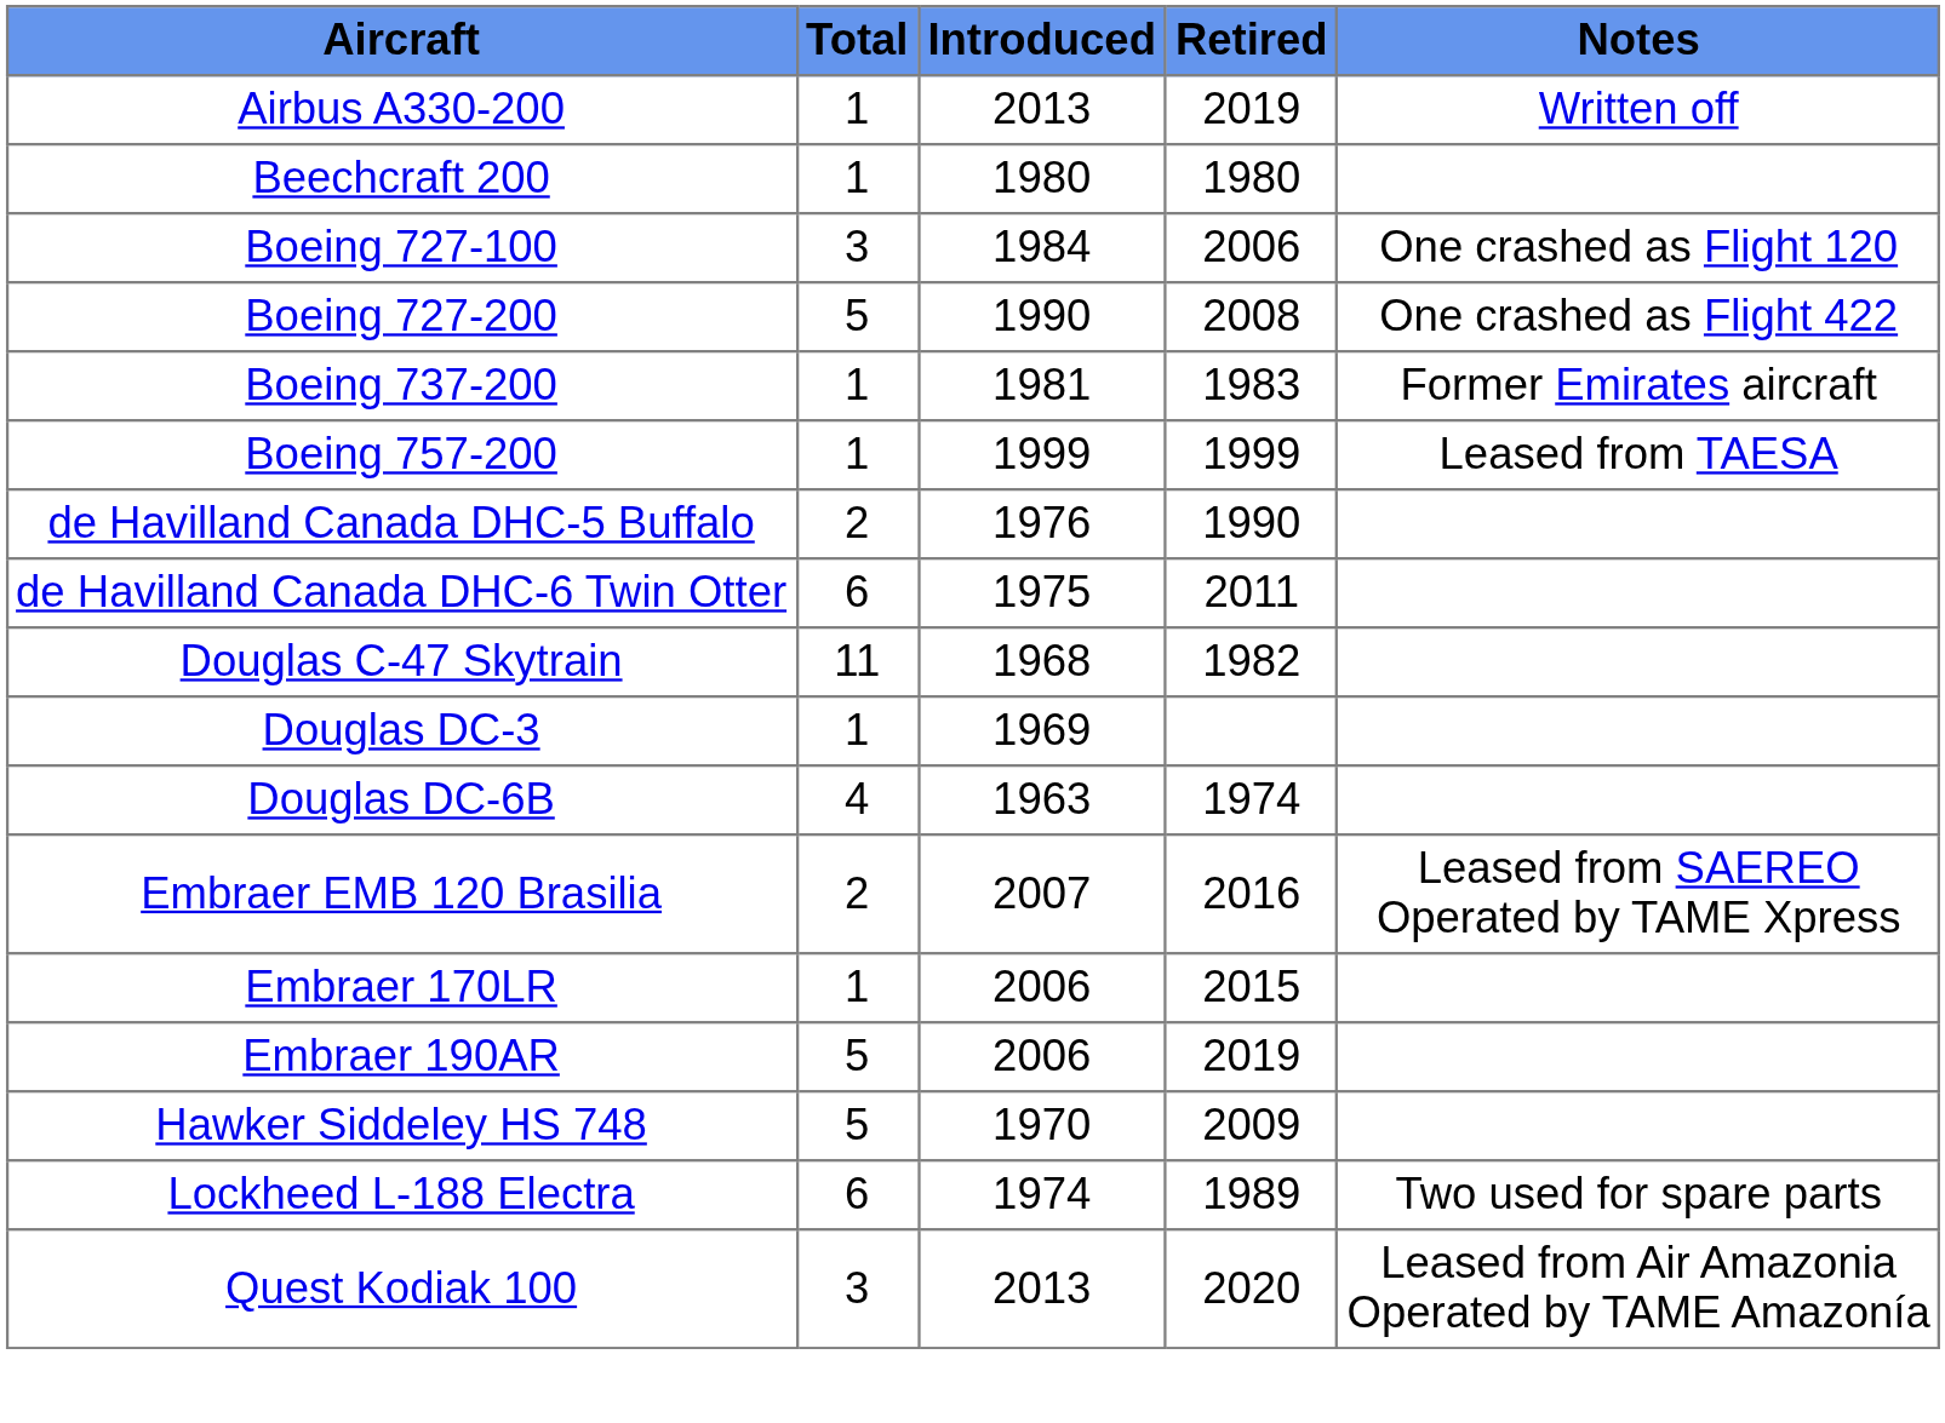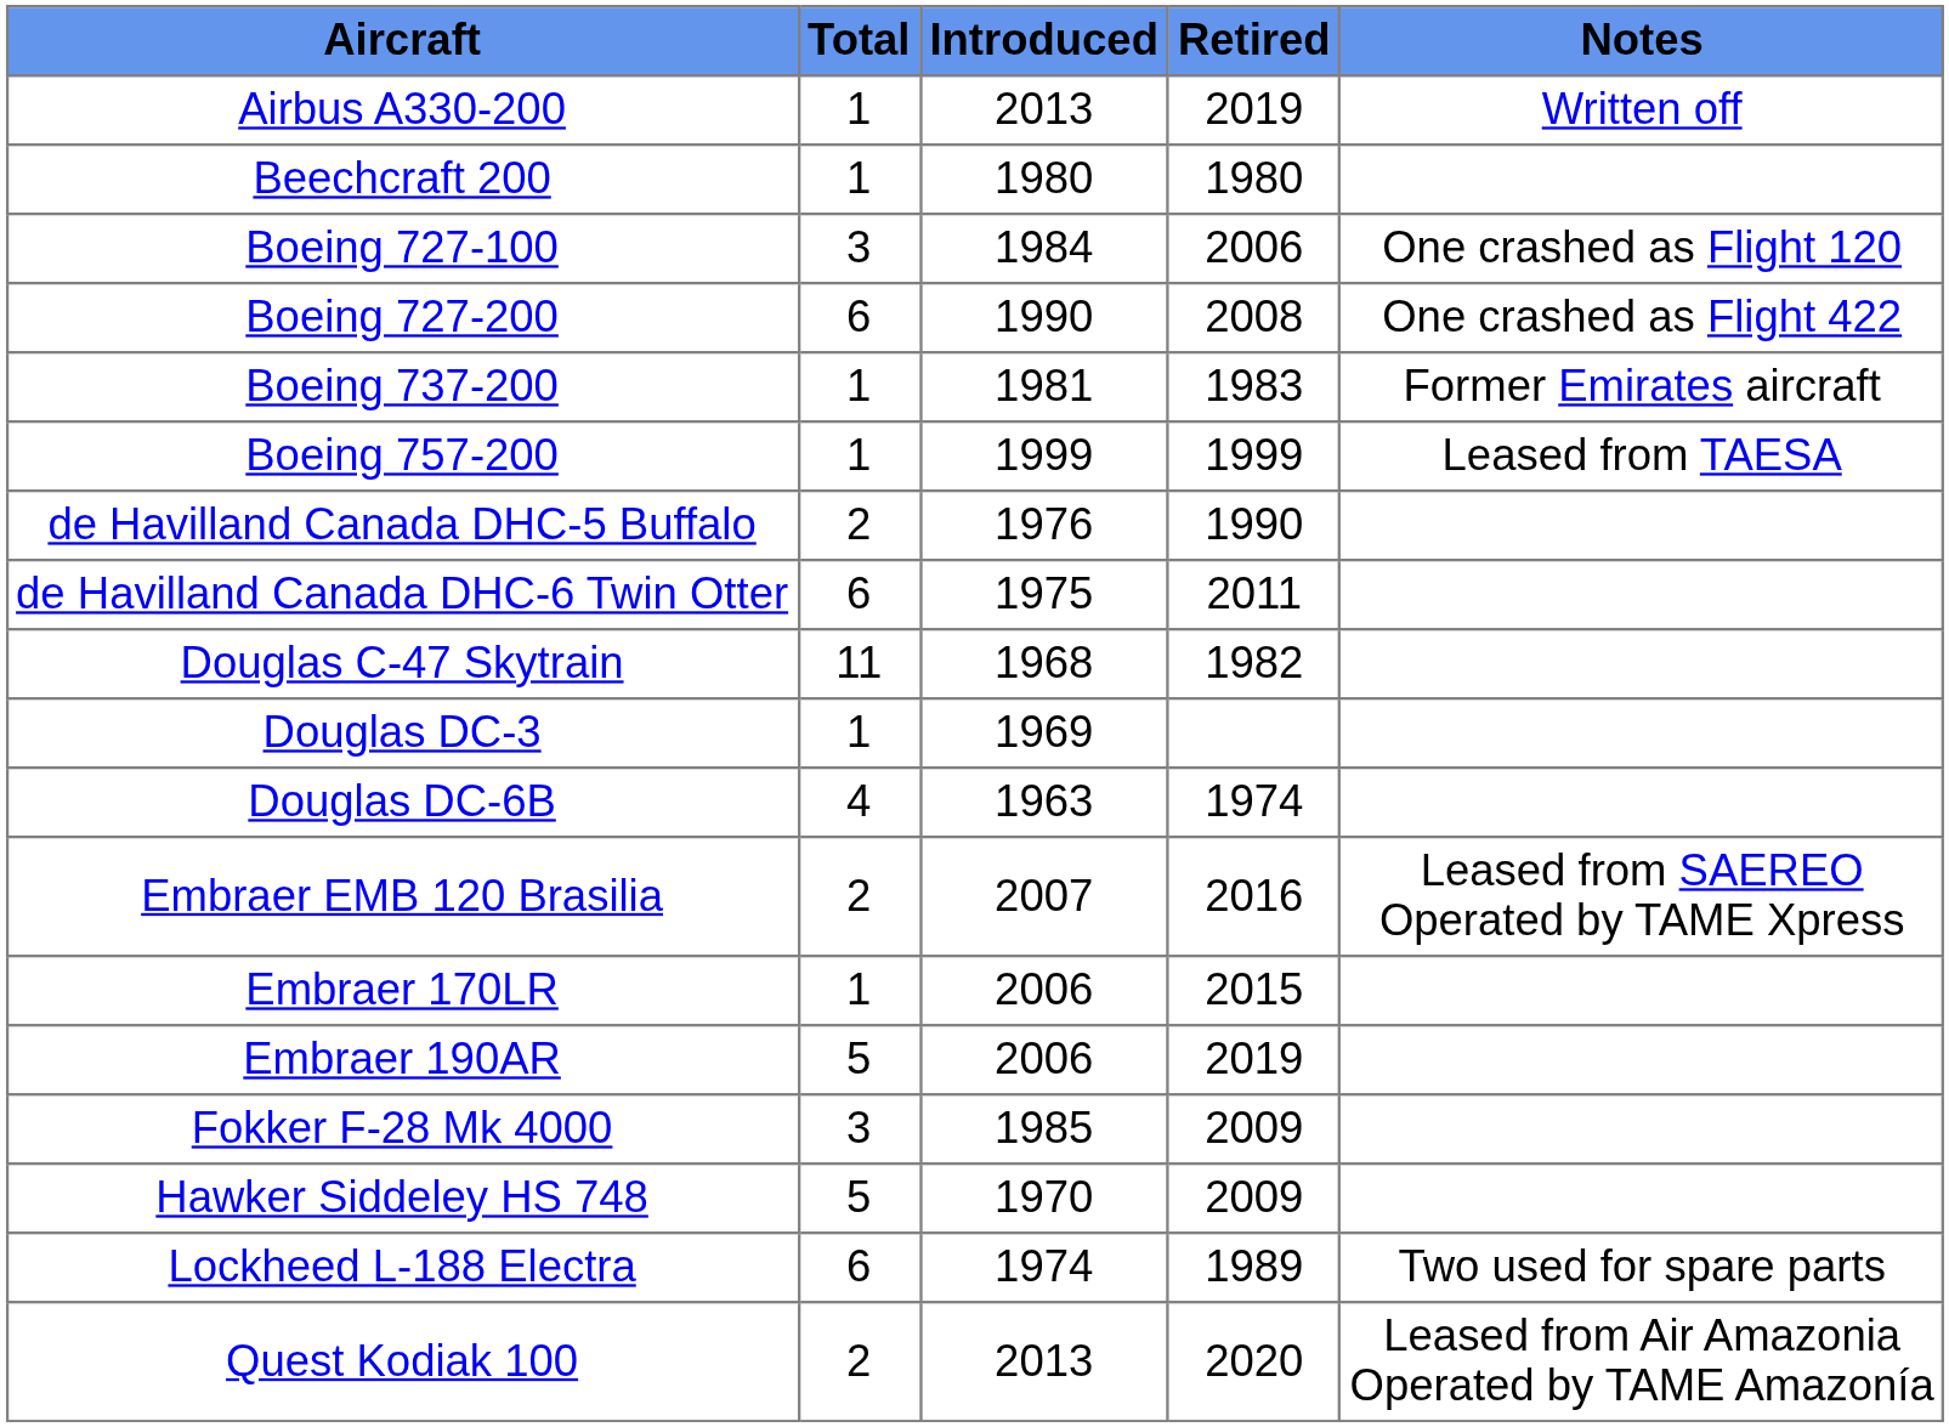 <table class="toccolours" border="1" cellpadding="3" style="margin:1em auto; border-collapse:collapse;text-align:center">
 <tr style="background:#6495ED;">
 <th><span>Aircraft</span></th>
 <th><span>Total</span></th>
 <th><span>Introduced</span></th>
 <th><span>Retired</span></th>
 <th><span>Notes</span></th>
 </tr>
 <tr>
 <td><a href='#'>Airbus A330-200</a></td>
 <td>1</td>
 <td>2013</td>
 <td>2019</td>
 <td><a href='#'>Written off</a></td>
 </tr>
 <tr>
 <td><a href='#'>Beechcraft 200</a></td>
 <td>1</td>
 <td>1980</td>
 <td>1980</td>
 <td></td>
 </tr>
 <tr>
 <td><a href='#'>Boeing 727-100</a></td>
 <td>3</td>
 <td>1984</td>
 <td>2006</td>
 <td>One crashed as <a href='#'>Flight 120</a></td>
 </tr>
 <tr>
 <td><a href='#'>Boeing 727-200</a></td>
-<td>5</td>
+<td>6</td>
 <td>1990</td>
 <td>2008</td>
 <td>One crashed as <a href='#'>Flight 422</a></td>
 </tr>
 <tr>
 <td><a href='#'>Boeing 737-200</a></td>
 <td>1</td>
 <td>1981</td>
 <td>1983</td>
 <td>Former <a href='#'>Emirates</a> aircraft</td>
 </tr>
 <tr>
 <td><a href='#'>Boeing 757-200</a></td>
 <td>1</td>
 <td>1999</td>
 <td>1999</td>
 <td>Leased from <a href='#'>TAESA</a></td>
 </tr>
 <tr>
 <td><a href='#'>de Havilland Canada DHC-5 Buffalo</a></td>
 <td>2</td>
 <td>1976</td>
 <td>1990</td>
 <td></td>
 </tr>
 <tr>
 <td><a href='#'>de Havilland Canada DHC-6 Twin Otter</a></td>
 <td>6</td>
 <td>1975</td>
 <td>2011</td>
 <td></td>
 </tr>
 <tr>
 <td><a href='#'>Douglas C-47 Skytrain</a></td>
 <td>11</td>
 <td>1968</td>
 <td>1982</td>
 <td></td>
 </tr>
 <tr>
 <td><a href='#'>Douglas DC-3</a></td>
 <td>1</td>
 <td>1969</td>
 <td></td>
 <td></td>
 </tr>
 <tr>
 <td><a href='#'>Douglas DC-6B</a></td>
 <td>4</td>
 <td>1963</td>
 <td>1974</td>
 <td></td>
 </tr>
 <tr>
 <td><a href='#'>Embraer EMB 120 Brasilia</a></td>
 <td>2</td>
 <td>2007</td>
 <td>2016</td>
 <td>Leased from <a href='#'>SAEREO</a> <br> Operated by TAME Xpress</td>
 </tr>
 <tr>
 <td><a href='#'>Embraer 170LR</a></td>
 <td>1</td>
 <td>2006</td>
 <td>2015</td>
 <td></td>
 </tr>
 <tr>
 <td><a href='#'>Embraer 190AR</a></td>
 <td>5</td>
 <td>2006</td>
 <td>2019</td>
 <td></td>
 </tr>
 <tr>
+<td><a href='#'>Fokker F-28 Mk 4000</a></td>
+<td>3</td>
+<td>1985</td>
+<td>2009</td>
+<td></td>
+</tr>
+<tr>
 <td><a href='#'>Hawker Siddeley HS 748</a></td>
 <td>5</td>
 <td>1970</td>
 <td>2009</td>
 <td></td>
 </tr>
 <tr>
 <td><a href='#'>Lockheed L-188 Electra</a></td>
 <td>6</td>
 <td>1974</td>
 <td>1989</td>
 <td>Two used for spare parts</td>
 </tr>
 <tr>
 <td><a href='#'>Quest Kodiak 100</a></td>
-<td>3</td>
+<td>2</td>
 <td>2013</td>
 <td>2020</td>
 <td>Leased from Air Amazonia<br>Operated by TAME Amazonía</td>
 </tr>
 </table>
